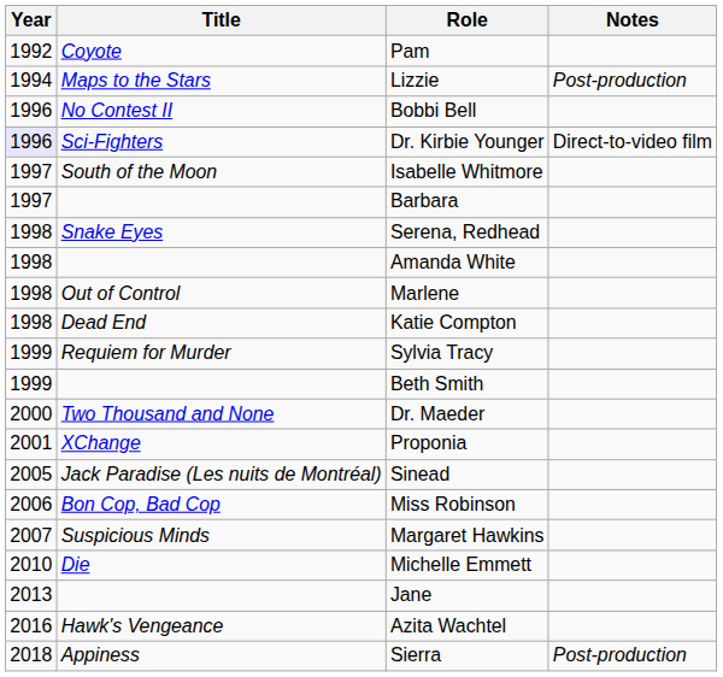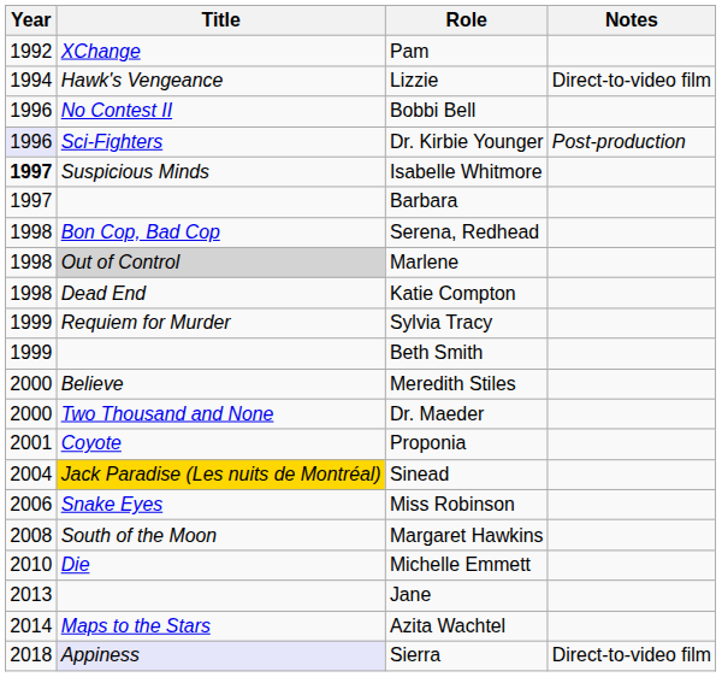 <table class="wikitable sortable">
 <tr>
 <th>Year</th>
 <th>Title</th>
 <th>Role</th>
 <th class = "unsortable">Notes</th>
 </tr>
 <tr>
 <td>1992</td>
-<td><em><a href='#'>Coyote</a></em></td>
+<td><em><a href='#'>XChange</a></em></td>
 <td>Pam</td>
 <td></td>
 </tr>
 <tr>
 <td>1994</td>
-<td><em><a href='#'>Maps to the Stars</a></em></td>
+<td><em>Hawk's Vengeance</em></td>
 <td>Lizzie</td>
-<td><em>Post-production</em></td>
+<td>Direct-to-video film</td>
 </tr>
 <tr>
 <td>1996</td>
 <td><em><a href='#'>No Contest II</a></em></td>
 <td>Bobbi Bell</td>
 <td></td>
 </tr>
 <tr>
 <td style="background: lavender;">1996</td>
 <td><em><a href='#'>Sci-Fighters</a></em></td>
 <td>Dr. Kirbie Younger</td>
-<td>Direct-to-video film</td>
+<td><em>Post-production</em></td>
 </tr>
 <tr>
-<td>1997</td>
-<td><em>South of the Moon</em></td>
+<td><strong>1997</strong></td>
+<td><em>Suspicious Minds</em></td>
 <td>Isabelle Whitmore</td>
 <td></td>
 </tr>
 <tr>
 <td>1997</td>
 <td><em></em></td>
 <td>Barbara</td>
 <td></td>
 </tr>
 <tr>
 <td>1998</td>
-<td><em><a href='#'>Snake Eyes</a></em></td>
+<td><em><a href='#'>Bon Cop, Bad Cop</a></em></td>
 <td>Serena, Redhead</td>
 <td></td>
 </tr>
 <tr>
 <td>1998</td>
-<td><em></em></td>
-<td>Amanda White</td>
-<td></td>
-</tr>
-<tr>
-<td>1998</td>
-<td><em>Out of Control</em></td>
+<td style="background: lightgrey;"><em>Out of Control</em></td>
 <td>Marlene</td>
 <td></td>
 </tr>
 <tr>
 <td>1998</td>
 <td><em>Dead End</em></td>
 <td>Katie Compton</td>
 <td></td>
 </tr>
 <tr>
 <td>1999</td>
 <td><em>Requiem for Murder</em></td>
 <td>Sylvia Tracy</td>
 <td></td>
 </tr>
 <tr>
 <td>1999</td>
 <td><em></em></td>
 <td>Beth Smith</td>
 <td></td>
 </tr>
 <tr>
 <td>2000</td>
+<td><em>Believe</em></td>
+<td>Meredith Stiles</td>
+<td></td>
+</tr>
+<tr>
+<td>2000</td>
 <td><em><a href='#'>Two Thousand and None</a></em></td>
 <td>Dr. Maeder</td>
 <td></td>
 </tr>
 <tr>
 <td>2001</td>
-<td><em><a href='#'>XChange</a></em></td>
+<td><em><a href='#'>Coyote</a></em></td>
 <td>Proponia</td>
 <td></td>
 </tr>
 <tr>
-<td>2005</td>
-<td><em>Jack Paradise (Les nuits de Montréal)</em></td>
+<td>2004</td>
+<td style="background: gold;"><em>Jack Paradise (Les nuits de Montréal)</em></td>
 <td>Sinead</td>
 <td></td>
 </tr>
 <tr>
 <td>2006</td>
-<td><em><a href='#'>Bon Cop, Bad Cop</a></em></td>
+<td><em><a href='#'>Snake Eyes</a></em></td>
 <td>Miss Robinson</td>
 <td></td>
 </tr>
 <tr>
-<td>2007</td>
-<td><em>Suspicious Minds</em></td>
+<td>2008</td>
+<td><em>South of the Moon</em></td>
 <td>Margaret Hawkins</td>
 <td></td>
 </tr>
 <tr>
 <td>2010</td>
 <td><em><a href='#'>Die</a></em></td>
 <td>Michelle Emmett</td>
 <td></td>
 </tr>
 <tr>
 <td>2013</td>
 <td><em></em></td>
 <td>Jane</td>
 <td></td>
 </tr>
 <tr>
-<td>2016</td>
-<td><em>Hawk's Vengeance</em></td>
+<td>2014</td>
+<td><em><a href='#'>Maps to the Stars</a></em></td>
 <td>Azita Wachtel</td>
 <td></td>
 </tr>
 <tr>
 <td>2018</td>
-<td><em>Appiness</em></td>
+<td style="background: lavender;"><em>Appiness</em></td>
 <td>Sierra</td>
-<td><em>Post-production</em></td>
+<td>Direct-to-video film</td>
 </tr>
 </table>
